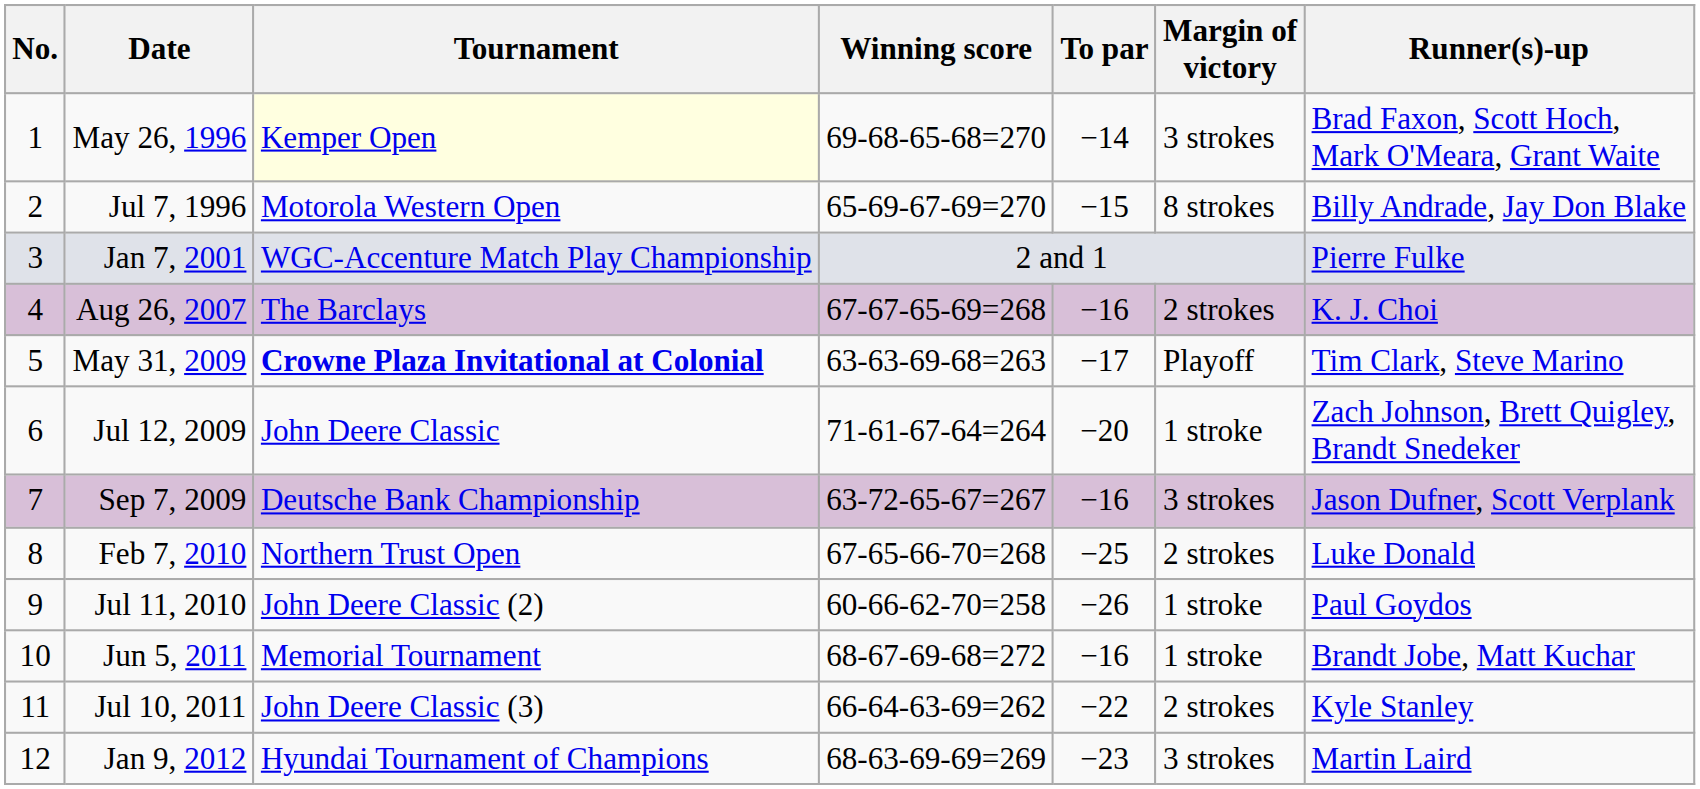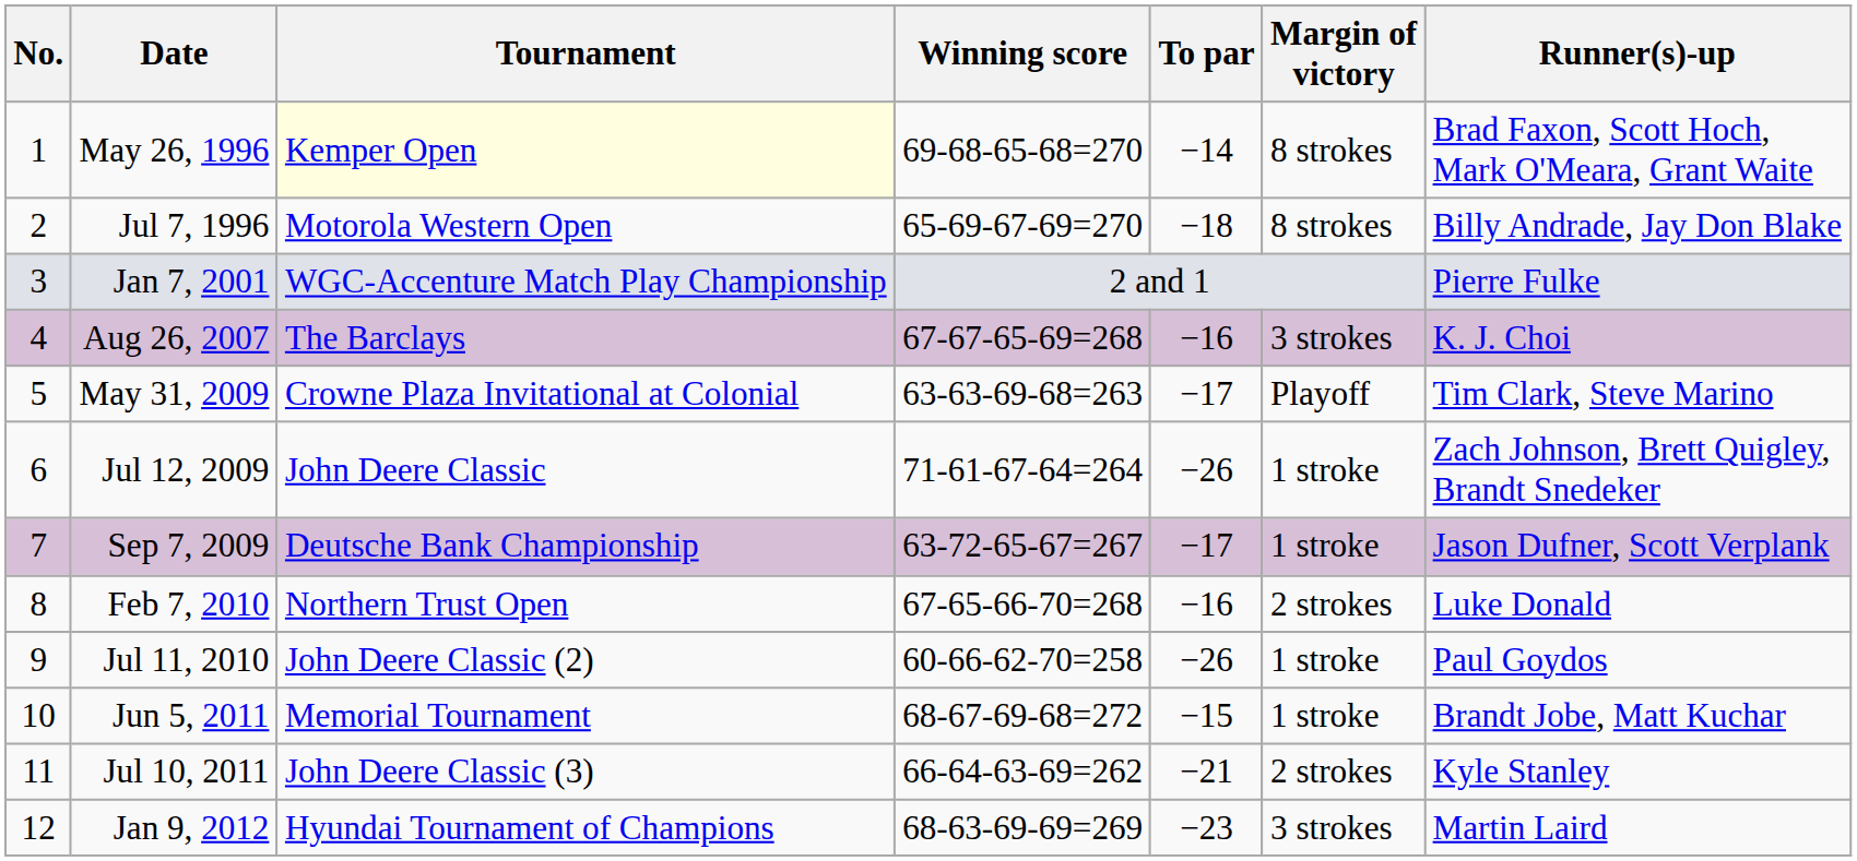 <table class="wikitable" style="font-size:95%;">
 <tr>
 <th>No.</th>
 <th>Date</th>
 <th>Tournament</th>
 <th>Winning score</th>
 <th>To par</th>
 <th>Margin of<br>victory</th>
 <th>Runner(s)-up</th>
 </tr>
 <tr>
 <td align=center>1</td>
 <td align=right>May 26, <a href='#'>1996</a></td>
 <td style="background: lightyellow;"><a href='#'>Kemper Open</a></td>
 <td align=right>69-68-65-68=270</td>
 <td align=center>−14</td>
-<td>3 strokes</td>
+<td>8 strokes</td>
 <td> <a href='#'>Brad Faxon</a>,  <a href='#'>Scott Hoch</a>,<br> <a href='#'>Mark O'Meara</a>,  <a href='#'>Grant Waite</a></td>
 </tr>
 <tr>
 <td align=center>2</td>
 <td align=right>Jul 7, 1996</td>
 <td><a href='#'>Motorola Western Open</a></td>
 <td align=right>65-69-67-69=270</td>
-<td align=center>−15</td>
+<td align=center>−18</td>
 <td>8 strokes</td>
 <td> <a href='#'>Billy Andrade</a>,  <a href='#'>Jay Don Blake</a></td>
 </tr>
 <tr style="background:#dfe2e9;">
 <td align=center>3</td>
 <td align=right>Jan 7, <a href='#'>2001</a></td>
 <td><a href='#'>WGC-Accenture Match Play Championship</a></td>
 <td colspan=3 align=center>2 and 1</td>
 <td> <a href='#'>Pierre Fulke</a></td>
 </tr>
 <tr style="background:#D8BFD8;">
 <td align=center>4</td>
 <td align=right>Aug 26, <a href='#'>2007</a></td>
 <td><a href='#'>The Barclays</a></td>
 <td align=right>67-67-65-69=268</td>
 <td align=center>−16</td>
-<td>2 strokes</td>
+<td>3 strokes</td>
 <td> <a href='#'>K. J. Choi</a></td>
 </tr>
 <tr>
 <td align=center>5</td>
 <td align=right>May 31, <a href='#'>2009</a></td>
-<td><strong><a href='#'>Crowne Plaza Invitational at Colonial</a></strong></td>
+<td><a href='#'>Crowne Plaza Invitational at Colonial</a></td>
 <td align=right>63-63-69-68=263</td>
 <td align=center>−17</td>
 <td>Playoff</td>
 <td> <a href='#'>Tim Clark</a>,  <a href='#'>Steve Marino</a></td>
 </tr>
 <tr>
 <td align=center>6</td>
 <td align=right>Jul 12, 2009</td>
 <td><a href='#'>John Deere Classic</a></td>
 <td align=right>71-61-67-64=264</td>
-<td align=center>−20</td>
+<td align=center>−26</td>
 <td>1 stroke</td>
 <td> <a href='#'>Zach Johnson</a>,  <a href='#'>Brett Quigley</a>,<br> <a href='#'>Brandt Snedeker</a></td>
 </tr>
 <tr style="background:#D8BFD8;">
 <td align=center>7</td>
 <td align=right>Sep 7, 2009</td>
 <td><a href='#'>Deutsche Bank Championship</a></td>
 <td align=right>63-72-65-67=267</td>
-<td align=center>−16</td>
-<td>3 strokes</td>
+<td align=center>−17</td>
+<td>1 stroke</td>
 <td> <a href='#'>Jason Dufner</a>,  <a href='#'>Scott Verplank</a></td>
 </tr>
 <tr>
 <td align=center>8</td>
 <td align=right>Feb 7, <a href='#'>2010</a></td>
 <td><a href='#'>Northern Trust Open</a></td>
 <td align=right>67-65-66-70=268</td>
-<td align=center>−25</td>
+<td align=center>−16</td>
 <td>2 strokes</td>
 <td> <a href='#'>Luke Donald</a></td>
 </tr>
 <tr>
 <td align=center>9</td>
 <td align=right>Jul 11, 2010</td>
 <td><a href='#'>John Deere Classic</a> (2)</td>
 <td align=right>60-66-62-70=258</td>
 <td align=center>−26</td>
 <td>1 stroke</td>
 <td> <a href='#'>Paul Goydos</a></td>
 </tr>
 <tr>
 <td align=center>10</td>
 <td align=right>Jun 5, <a href='#'>2011</a></td>
 <td><a href='#'>Memorial Tournament</a></td>
 <td align=right>68-67-69-68=272</td>
-<td align=center>−16</td>
+<td align=center>−15</td>
 <td>1 stroke</td>
 <td> <a href='#'>Brandt Jobe</a>,  <a href='#'>Matt Kuchar</a></td>
 </tr>
 <tr>
 <td align=center>11</td>
 <td align=right>Jul 10, 2011</td>
 <td><a href='#'>John Deere Classic</a> (3)</td>
 <td align=right>66-64-63-69=262</td>
-<td align=center>−22</td>
+<td align=center>−21</td>
 <td>2 strokes</td>
 <td> <a href='#'>Kyle Stanley</a></td>
 </tr>
 <tr>
 <td align=center>12</td>
 <td align=right>Jan 9, <a href='#'>2012</a></td>
 <td><a href='#'>Hyundai Tournament of Champions</a></td>
 <td align=right>68-63-69-69=269</td>
 <td align=center>−23</td>
 <td>3 strokes</td>
 <td> <a href='#'>Martin Laird</a></td>
 </tr>
 </table>
